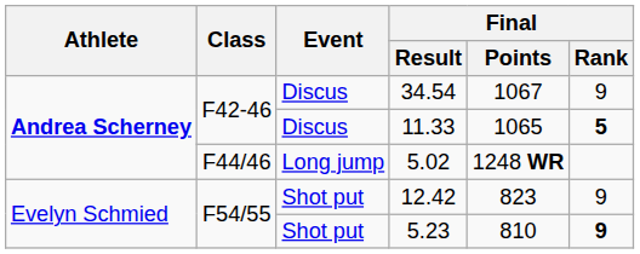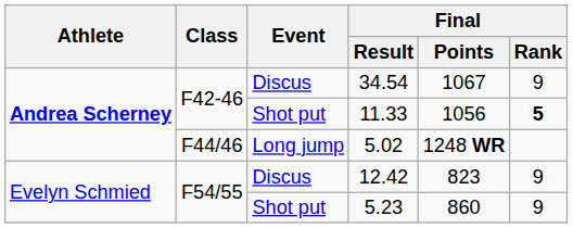 <table class=wikitable style="font-size:90%">
 <tr>
 <th rowspan="2">Athlete</th>
 <th rowspan="2">Class</th>
 <th rowspan="2">Event</th>
 <th colspan="3">Final</th>
 </tr>
 <tr>
 <th>Result</th>
 <th>Points</th>
 <th>Rank</th>
 </tr>
 <tr>
 <td rowspan="3"><strong><a href='#'>Andrea Scherney</a></strong></td>
 <td rowspan="2" style="text-align:center;">F42-46</td>
 <td><a href='#'>Discus</a></td>
 <td style="text-align:center;">34.54</td>
 <td style="text-align:center;">1067</td>
 <td style="text-align:center;">9</td>
 </tr>
 <tr>
-<td><a href='#'>Discus</a></td>
+<td><a href='#'>Shot put</a></td>
 <td style="text-align:center;">11.33</td>
-<td style="text-align:center;">1065</td>
+<td style="text-align:center;">1056</td>
 <td style="text-align:center;"><strong>5</strong></td>
 </tr>
 <tr>
 <td style="text-align:center;">F44/46</td>
 <td><a href='#'>Long jump</a></td>
 <td style="text-align:center;">5.02</td>
 <td style="text-align:center;">1248 <strong>WR</strong></td>
 <td style="text-align:center;"></td>
 </tr>
 <tr>
 <td rowspan="2"><a href='#'>Evelyn Schmied</a></td>
 <td rowspan="2" style="text-align:center;">F54/55</td>
-<td><a href='#'>Shot put</a></td>
+<td><a href='#'>Discus</a></td>
 <td style="text-align:center;">12.42</td>
 <td style="text-align:center;">823</td>
 <td style="text-align:center;">9</td>
 </tr>
 <tr>
 <td><a href='#'>Shot put</a></td>
 <td style="text-align:center;">5.23</td>
-<td style="text-align:center;">810</td>
-<td style="text-align:center;"><strong>9</strong></td>
+<td style="text-align:center;">860</td>
+<td style="text-align:center;">9</td>
 </tr>
 </table>
